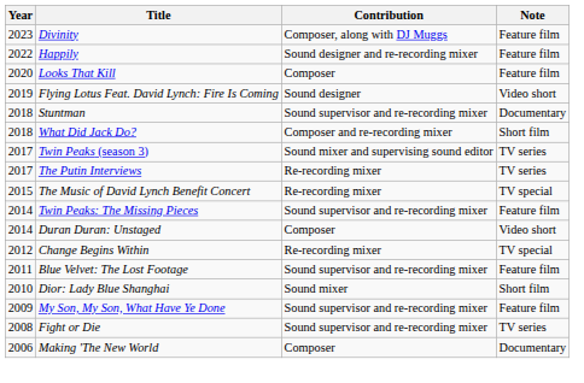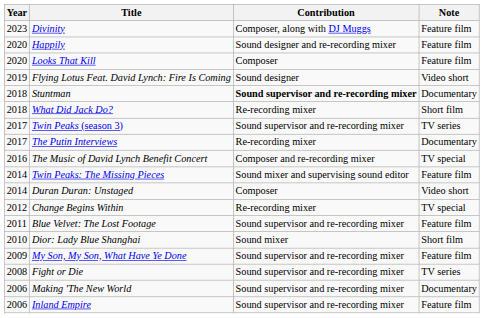 <table class="wikitable sortable">
 <tr>
 <th>Year</th>
 <th>Title</th>
 <th>Contribution</th>
 <th>Note</th>
 </tr>
 <tr>
 <td>2023</td>
 <td><em><a href='#'>Divinity</a></em></td>
 <td>Composer, along with <a href='#'>DJ Muggs</a></td>
 <td>Feature film</td>
 </tr>
 <tr>
-<td>2022</td>
+<td>2020</td>
 <td><em><a href='#'>Happily</a></em></td>
 <td>Sound designer and re-recording mixer</td>
 <td>Feature film</td>
 </tr>
 <tr>
 <td>2020</td>
 <td><em><a href='#'>Looks That Kill</a></em></td>
 <td>Composer</td>
 <td>Feature film</td>
 </tr>
 <tr>
 <td>2019</td>
 <td><em>Flying Lotus Feat. David Lynch: Fire Is Coming</em></td>
 <td>Sound designer</td>
 <td>Video short</td>
 </tr>
 <tr>
 <td>2018</td>
 <td><em>Stuntman</em></td>
-<td>Sound supervisor and re-recording mixer</td>
+<td><strong>Sound supervisor and re-recording mixer</strong></td>
 <td>Documentary</td>
 </tr>
 <tr>
 <td>2018</td>
 <td><em><a href='#'>What Did Jack Do?</a></em></td>
-<td>Composer and re-recording mixer</td>
+<td>Re-recording mixer</td>
 <td>Short film</td>
 </tr>
 <tr>
 <td>2017</td>
 <td><a href='#'><em>Twin Peaks</em> (season 3)</a></td>
-<td>Sound mixer and supervising sound editor</td>
+<td>Sound supervisor and re-recording mixer</td>
 <td>TV series</td>
 </tr>
 <tr>
 <td>2017</td>
 <td><em><a href='#'>The Putin Interviews</a></em></td>
 <td>Re-recording mixer</td>
-<td>TV series</td>
+<td>Documentary</td>
 </tr>
 <tr>
-<td>2015</td>
+<td>2016</td>
 <td><em>The Music of David Lynch Benefit Concert</em></td>
-<td>Re-recording mixer</td>
+<td>Composer and re-recording mixer</td>
 <td>TV special</td>
 </tr>
 <tr>
 <td>2014</td>
 <td><em><a href='#'>Twin Peaks: The Missing Pieces</a></em></td>
-<td>Sound supervisor and re-recording mixer</td>
+<td>Sound mixer and supervising sound editor</td>
 <td>Feature film</td>
 </tr>
 <tr>
 <td>2014</td>
 <td><em>Duran Duran: Unstaged</em></td>
 <td>Composer</td>
 <td>Video short</td>
 </tr>
 <tr>
 <td>2012</td>
 <td><em>Change Begins Within</em></td>
 <td>Re-recording mixer</td>
 <td>TV special</td>
 </tr>
 <tr>
 <td>2011</td>
 <td><em>Blue Velvet: The Lost Footage</em></td>
 <td>Sound supervisor and re-recording mixer</td>
 <td>Feature film</td>
 </tr>
 <tr>
 <td>2010</td>
 <td><em>Dior: Lady Blue Shanghai</em></td>
 <td>Sound mixer</td>
 <td>Short film</td>
 </tr>
 <tr>
 <td>2009</td>
 <td><em><a href='#'>My Son, My Son, What Have Ye Done</a></em></td>
 <td>Sound supervisor and re-recording mixer</td>
 <td>Feature film</td>
 </tr>
 <tr>
 <td>2008</td>
 <td><em>Fight or Die</em></td>
 <td>Sound supervisor and re-recording mixer</td>
 <td>TV series</td>
 </tr>
 <tr>
 <td>2006</td>
 <td><em>Making 'The New World</em></td>
-<td>Composer</td>
+<td>Sound supervisor and re-recording mixer</td>
 <td>Documentary</td>
 </tr>
+<tr>
+<td>2006</td>
+<td><em><a href='#'>Inland Empire</a></em></td>
+<td>Sound supervisor and re-recording mixer</td>
+<td>Feature film</td>
+</tr>
 </table>
